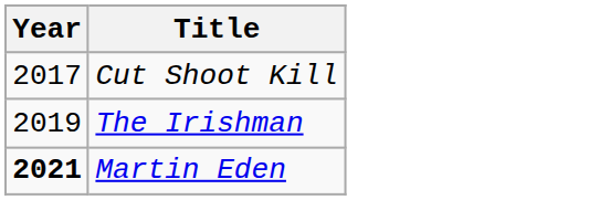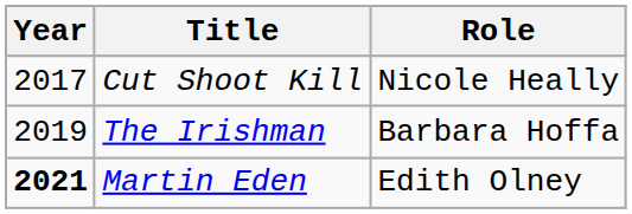 <table class="wikitable">
 <tr>
 <th>Year</th>
 <th>Title</th>
+<th>Role</th>
 </tr>
 <tr>
 <td>2017</td>
 <td><em>Cut Shoot Kill</em></td>
+<td>Nicole Heally</td>
 </tr>
 <tr>
 <td>2019</td>
 <td><em><a href='#'>The Irishman</a></em></td>
+<td>Barbara Hoffa</td>
 </tr>
 <tr>
 <td><strong>2021</strong></td>
 <td><em><a href='#'>Martin Eden</a></em></td>
+<td>Edith Olney</td>
 </tr>
 </table>
